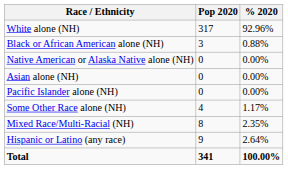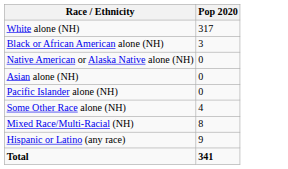 <table class="wikitable">
 <tr>
 <th>Race / Ethnicity</th>
 <th>Pop 2020</th>
-<th>% 2020</th>
 </tr>
 <tr>
 <td><a href='#'>White</a> alone (NH)</td>
 <td>317</td>
-<td>92.96%</td>
 </tr>
 <tr>
 <td><a href='#'>Black or African American</a> alone (NH)</td>
 <td>3</td>
-<td>0.88%</td>
 </tr>
 <tr>
 <td><a href='#'>Native American</a> or <a href='#'>Alaska Native</a> alone (NH)</td>
 <td>0</td>
-<td>0.00%</td>
 </tr>
 <tr>
 <td><a href='#'>Asian</a> alone (NH)</td>
 <td>0</td>
-<td>0.00%</td>
 </tr>
 <tr>
 <td><a href='#'>Pacific Islander</a> alone (NH)</td>
 <td>0</td>
-<td>0.00%</td>
 </tr>
 <tr>
 <td><a href='#'>Some Other Race</a> alone (NH)</td>
 <td>4</td>
-<td>1.17%</td>
 </tr>
 <tr>
 <td><a href='#'>Mixed Race/Multi-Racial</a> (NH)</td>
 <td>8</td>
-<td>2.35%</td>
 </tr>
 <tr>
 <td><a href='#'>Hispanic or Latino</a> (any race)</td>
 <td>9</td>
-<td>2.64%</td>
 </tr>
 <tr>
 <td><strong>Total</strong></td>
 <td><strong>341</strong></td>
-<td><strong>100.00%</strong></td>
 </tr>
 </table>
